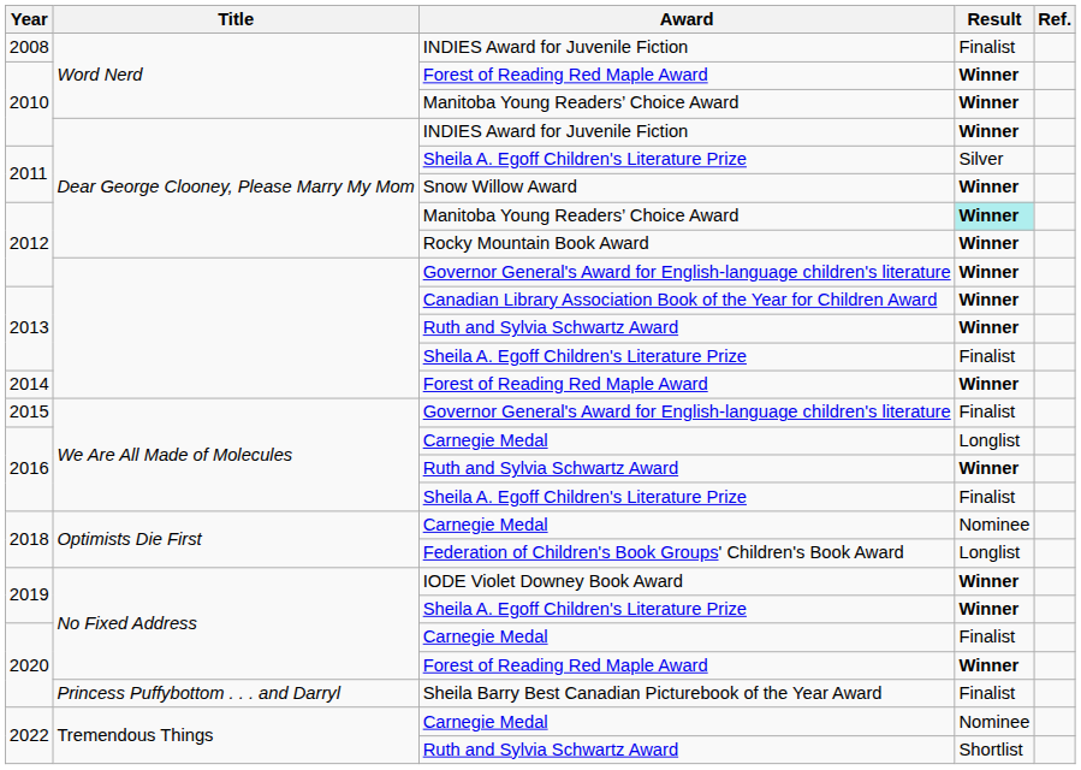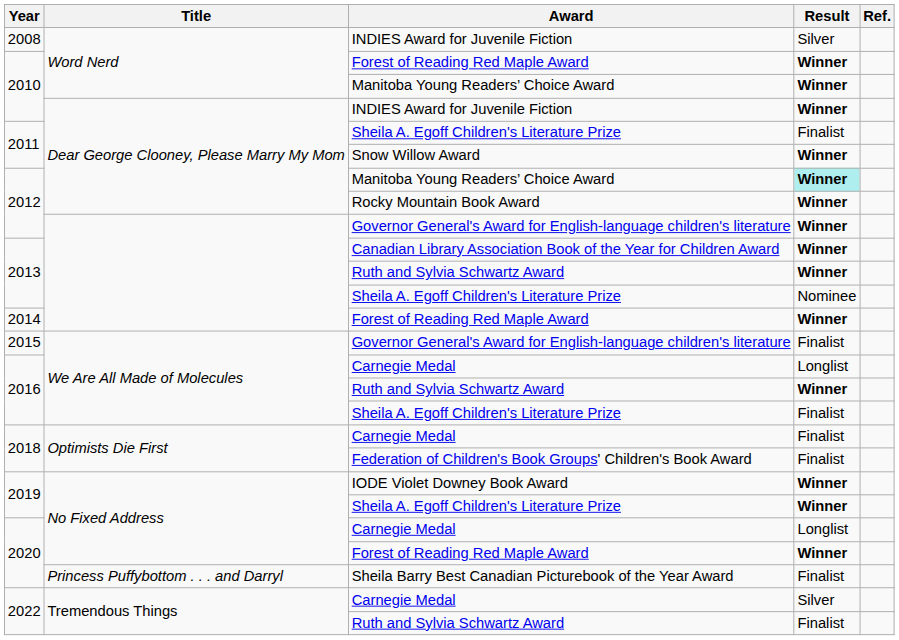 <table class="wikitable sortable mw-collapsible">
 <tr>
 <th>Year</th>
 <th>Title</th>
 <th>Award</th>
 <th>Result</th>
 <th>Ref.</th>
 </tr>
 <tr>
 <td>2008</td>
 <td rowspan="3"><em>Word Nerd</em></td>
 <td>INDIES Award for Juvenile Fiction</td>
-<td>Finalist</td>
+<td>Silver</td>
 <td></td>
 </tr>
 <tr>
 <td rowspan="3">2010</td>
 <td><a href='#'>Forest of Reading Red Maple Award</a></td>
 <td><strong>Winner</strong></td>
 <td></td>
 </tr>
 <tr>
 <td>Manitoba Young Readers’ Choice Award</td>
 <td><strong>Winner</strong></td>
 <td></td>
 </tr>
 <tr>
 <td rowspan="5"><em>Dear George Clooney, Please Marry My Mom</em></td>
 <td>INDIES Award for Juvenile Fiction</td>
 <td><strong>Winner</strong></td>
 <td></td>
 </tr>
 <tr>
 <td rowspan="2">2011</td>
 <td><a href='#'>Sheila A. Egoff Children's Literature Prize</a></td>
-<td>Silver</td>
+<td>Finalist</td>
 <td></td>
 </tr>
 <tr>
 <td>Snow Willow Award</td>
 <td><strong>Winner</strong></td>
 <td></td>
 </tr>
 <tr>
 <td rowspan="3">2012</td>
 <td>Manitoba Young Readers’ Choice Award</td>
 <td style="background: paleturquoise;"><strong>Winner</strong></td>
 <td></td>
 </tr>
 <tr>
 <td>Rocky Mountain Book Award</td>
 <td><strong>Winner</strong></td>
 <td></td>
 </tr>
 <tr>
 <td rowspan="5"></td>
 <td><a href='#'>Governor General's Award for English-language children's literature</a></td>
 <td><strong>Winner</strong></td>
 <td></td>
 </tr>
 <tr>
 <td rowspan="3">2013</td>
 <td><a href='#'>Canadian Library Association Book of the Year for Children Award</a></td>
 <td><strong>Winner</strong></td>
 <td></td>
 </tr>
 <tr>
 <td><a href='#'>Ruth and Sylvia Schwartz Award</a></td>
 <td><strong>Winner</strong></td>
 <td></td>
 </tr>
 <tr>
 <td><a href='#'>Sheila A. Egoff Children's Literature Prize</a></td>
-<td>Finalist</td>
+<td>Nominee</td>
 <td></td>
 </tr>
 <tr>
 <td>2014</td>
 <td><a href='#'>Forest of Reading Red Maple Award</a></td>
 <td><strong>Winner</strong></td>
 <td></td>
 </tr>
 <tr>
 <td>2015</td>
 <td rowspan="4"><em>We Are All Made of Molecules</em></td>
 <td><a href='#'>Governor General's Award for English-language children's literature</a></td>
 <td>Finalist</td>
 <td></td>
 </tr>
 <tr>
 <td rowspan="3">2016</td>
 <td><a href='#'>Carnegie Medal</a></td>
 <td>Longlist</td>
 <td></td>
 </tr>
 <tr>
 <td><a href='#'>Ruth and Sylvia Schwartz Award</a></td>
 <td><strong>Winner</strong></td>
 <td></td>
 </tr>
 <tr>
 <td><a href='#'>Sheila A. Egoff Children's Literature Prize</a></td>
 <td>Finalist</td>
 <td></td>
 </tr>
 <tr>
 <td rowspan="2">2018</td>
 <td rowspan="2"><em>Optimists Die First</em></td>
 <td><a href='#'>Carnegie Medal</a></td>
-<td>Nominee</td>
+<td>Finalist</td>
 <td></td>
 </tr>
 <tr>
 <td><a href='#'>Federation of Children's Book Groups</a>' Children's Book Award</td>
-<td>Longlist</td>
+<td>Finalist</td>
 <td></td>
 </tr>
 <tr>
 <td rowspan="2">2019</td>
 <td rowspan="4"><em>No Fixed Address</em></td>
 <td>IODE Violet Downey Book Award</td>
 <td><strong>Winner</strong></td>
 <td></td>
 </tr>
 <tr>
 <td><a href='#'>Sheila A. Egoff Children's Literature Prize</a></td>
 <td><strong>Winner</strong></td>
 <td></td>
 </tr>
 <tr>
 <td rowspan="3">2020</td>
 <td><a href='#'>Carnegie Medal</a></td>
-<td>Finalist</td>
+<td>Longlist</td>
 <td></td>
 </tr>
 <tr>
 <td><a href='#'>Forest of Reading Red Maple Award</a></td>
 <td><strong>Winner</strong></td>
 <td></td>
 </tr>
 <tr>
 <td><em>Princess Puffybottom . . . and Darryl</em></td>
 <td>Sheila Barry Best Canadian Picturebook of the Year Award</td>
 <td>Finalist</td>
 <td></td>
 </tr>
 <tr>
 <td rowspan="2">2022</td>
 <td rowspan="2">Tremendous Things</td>
 <td><a href='#'>Carnegie Medal</a></td>
-<td>Nominee</td>
+<td>Silver</td>
 <td></td>
 </tr>
 <tr>
 <td><a href='#'>Ruth and Sylvia Schwartz Award</a></td>
-<td>Shortlist</td>
+<td>Finalist</td>
 <td></td>
 </tr>
 </table>
